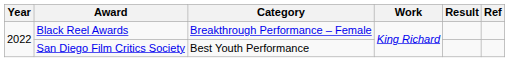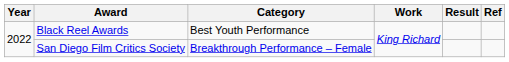 <table class="wikitable plainrowheaders">
 <tr>
 <th>Year</th>
 <th>Award</th>
 <th>Category</th>
 <th>Work</th>
 <th>Result</th>
 <th>Ref</th>
 </tr>
 <tr>
 <td rowspan="2">2022</td>
 <td><a href='#'>Black Reel Awards</a></td>
-<td><a href='#'>Breakthrough Performance – Female</a></td>
+<td>Best Youth Performance</td>
 <td rowspan="2"><em><a href='#'>King Richard</a></em></td>
 <td></td>
 <td></td>
 </tr>
 <tr>
 <td><a href='#'>San Diego Film Critics Society</a></td>
-<td>Best Youth Performance</td>
+<td><a href='#'>Breakthrough Performance – Female</a></td>
 <td></td>
 <td></td>
 </tr>
 </table>
